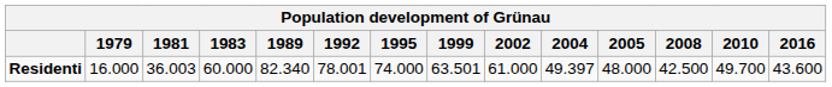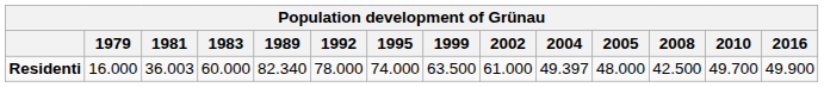 <table class="wikitable" style="text-align:center;">
 <tr>
 <th colspan="14">Population development of Grünau </th>
 </tr>
 <tr>
 <th></th>
 <th>1979</th>
 <th>1981</th>
 <th>1983</th>
 <th>1989</th>
 <th>1992</th>
 <th>1995</th>
 <th>1999</th>
 <th>2002</th>
 <th>2004</th>
 <th>2005</th>
 <th>2008</th>
 <th>2010</th>
 <th>2016</th>
 </tr>
 <tr>
 <td style="text-align:left;"><strong>Residenti</strong></td>
 <td>16.000</td>
 <td>36.003</td>
 <td>60.000</td>
 <td>82.340</td>
-<td>78.001</td>
+<td>78.000</td>
 <td>74.000</td>
-<td>63.501</td>
+<td>63.500</td>
 <td>61.000</td>
 <td>49.397</td>
 <td>48.000</td>
 <td>42.500</td>
 <td>49.700</td>
-<td>43.600</td>
+<td>49.900</td>
 </tr>
 </table>
